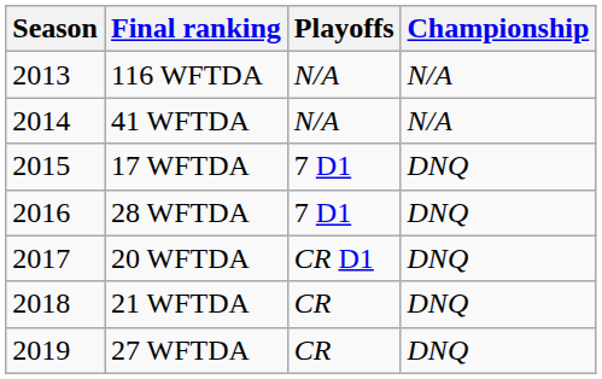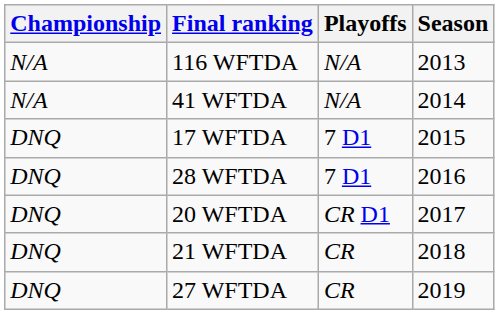 <table class="wikitable sortable">
 <tr>
-<th>Season</th>
+<th><a href='#'>Championship</a></th>
 <th><a href='#'>Final ranking</a></th>
 <th>Playoffs</th>
-<th><a href='#'>Championship</a></th>
+<th>Season</th>
 </tr>
 <tr>
-<td>2013</td>
+<td><em>N/A</em></td>
 <td>116 WFTDA</td>
 <td><em>N/A</em></td>
-<td><em>N/A</em></td>
+<td>2013</td>
 </tr>
 <tr>
-<td>2014</td>
+<td><em>N/A</em></td>
 <td>41 WFTDA</td>
 <td><em>N/A</em></td>
-<td><em>N/A</em></td>
+<td>2014</td>
 </tr>
 <tr>
-<td>2015</td>
+<td><em>DNQ</em></td>
 <td>17 WFTDA</td>
 <td>7 <a href='#'>D1</a></td>
-<td><em>DNQ</em></td>
+<td>2015</td>
 </tr>
 <tr>
-<td>2016</td>
+<td><em>DNQ</em></td>
 <td>28 WFTDA</td>
 <td>7 <a href='#'>D1</a></td>
-<td><em>DNQ</em></td>
+<td>2016</td>
 </tr>
 <tr>
-<td>2017</td>
+<td><em>DNQ</em></td>
 <td>20 WFTDA</td>
 <td><em>CR</em> <a href='#'>D1</a></td>
-<td><em>DNQ</em></td>
+<td>2017</td>
 </tr>
 <tr>
-<td>2018</td>
+<td><em>DNQ</em></td>
 <td>21 WFTDA</td>
 <td><em>CR</em></td>
-<td><em>DNQ</em></td>
+<td>2018</td>
 </tr>
 <tr>
-<td>2019</td>
+<td><em>DNQ</em></td>
 <td>27 WFTDA</td>
 <td><em>CR</em></td>
-<td><em>DNQ</em></td>
+<td>2019</td>
 </tr>
 </table>
